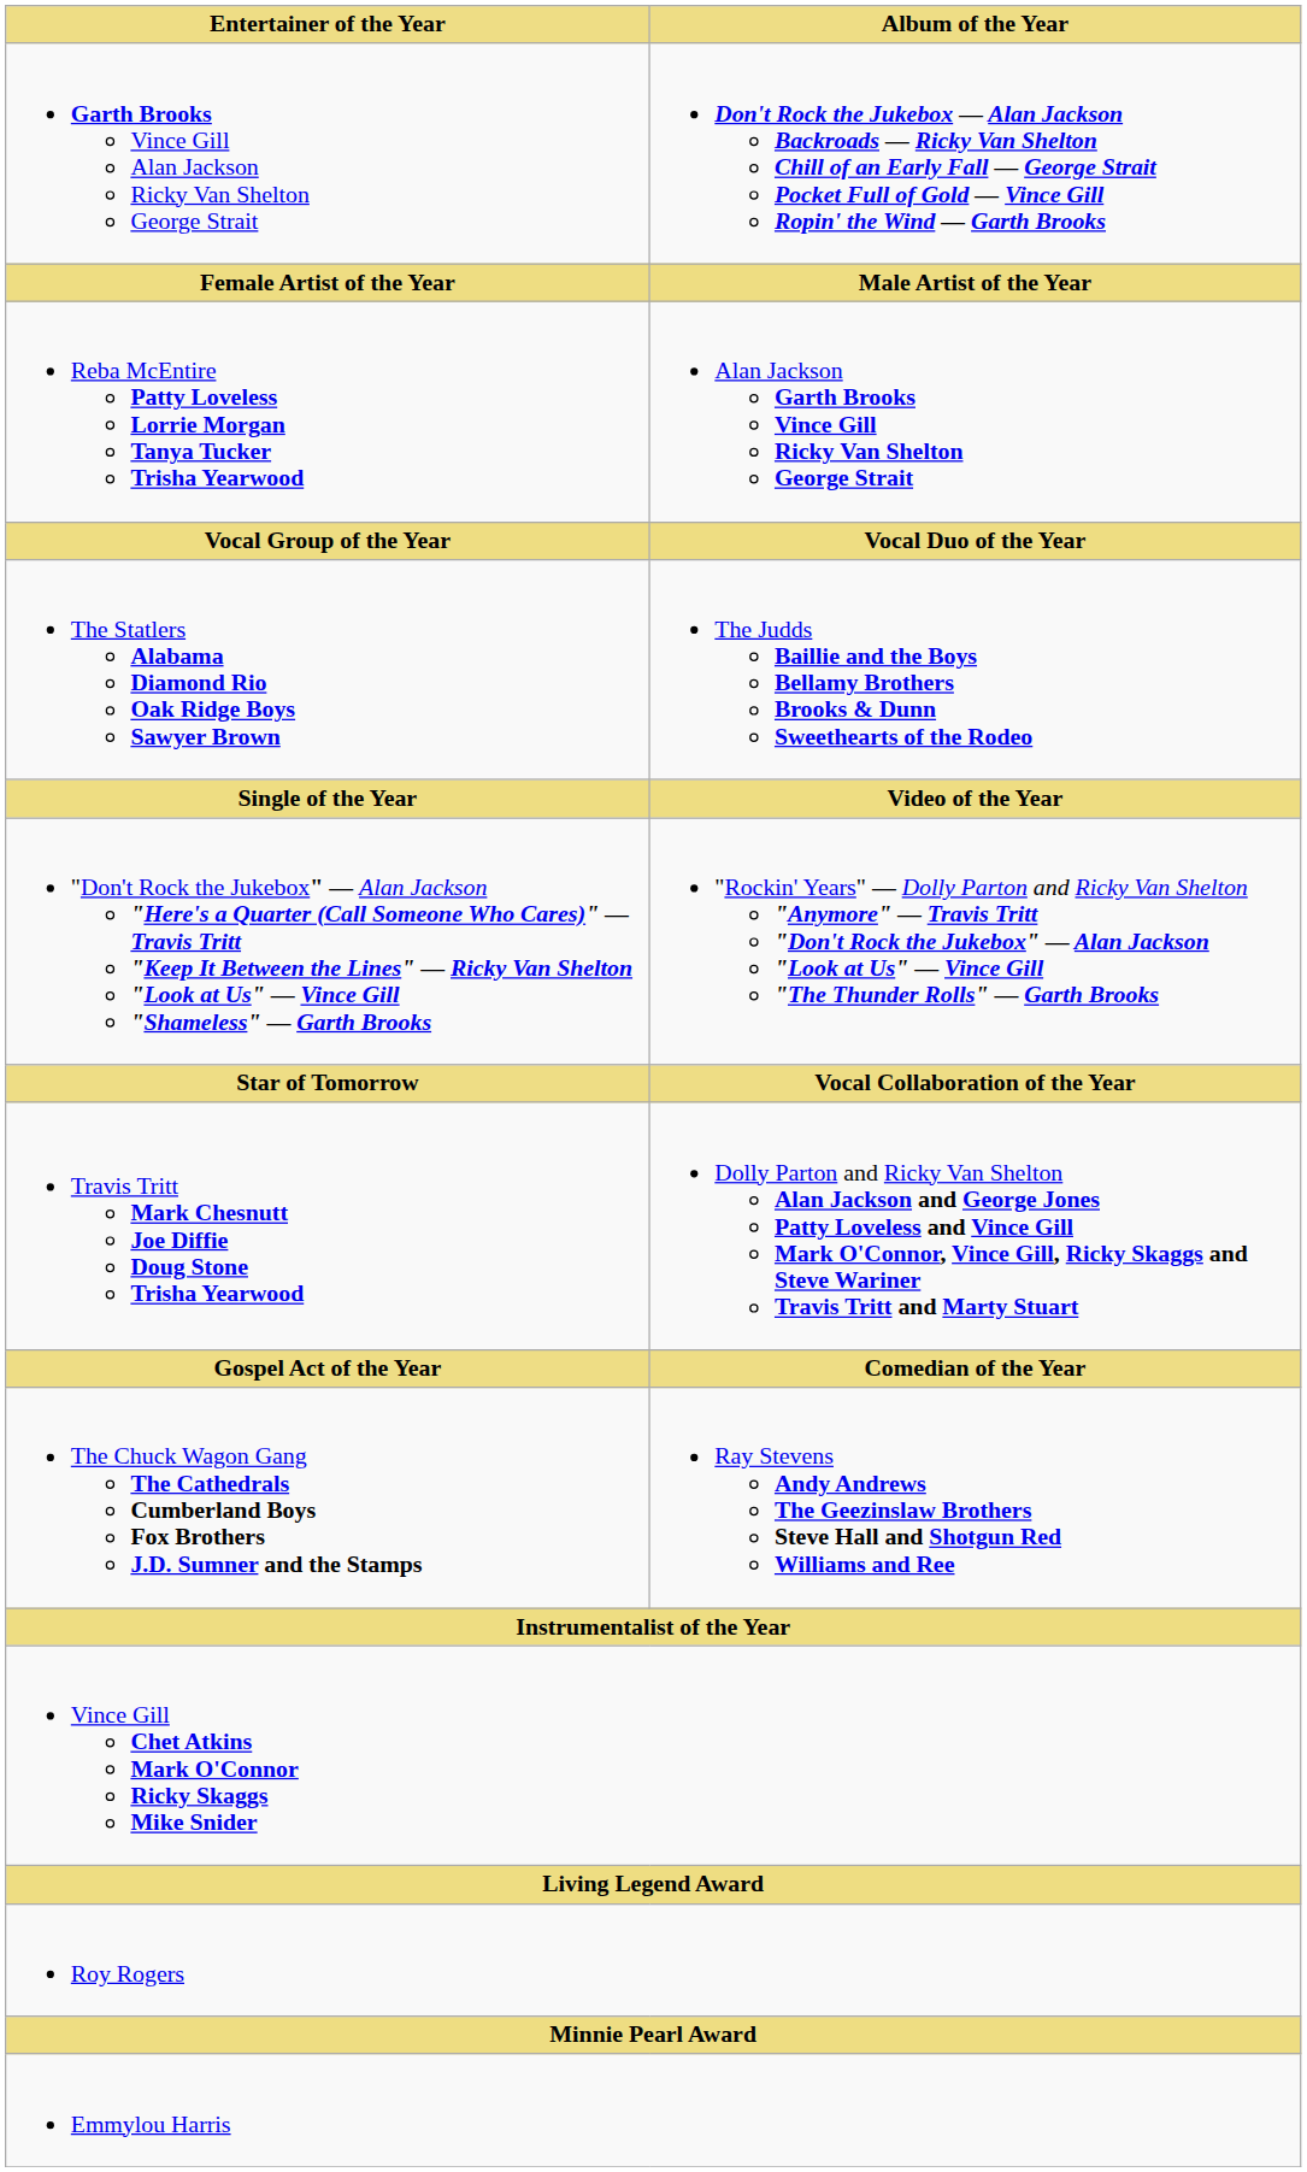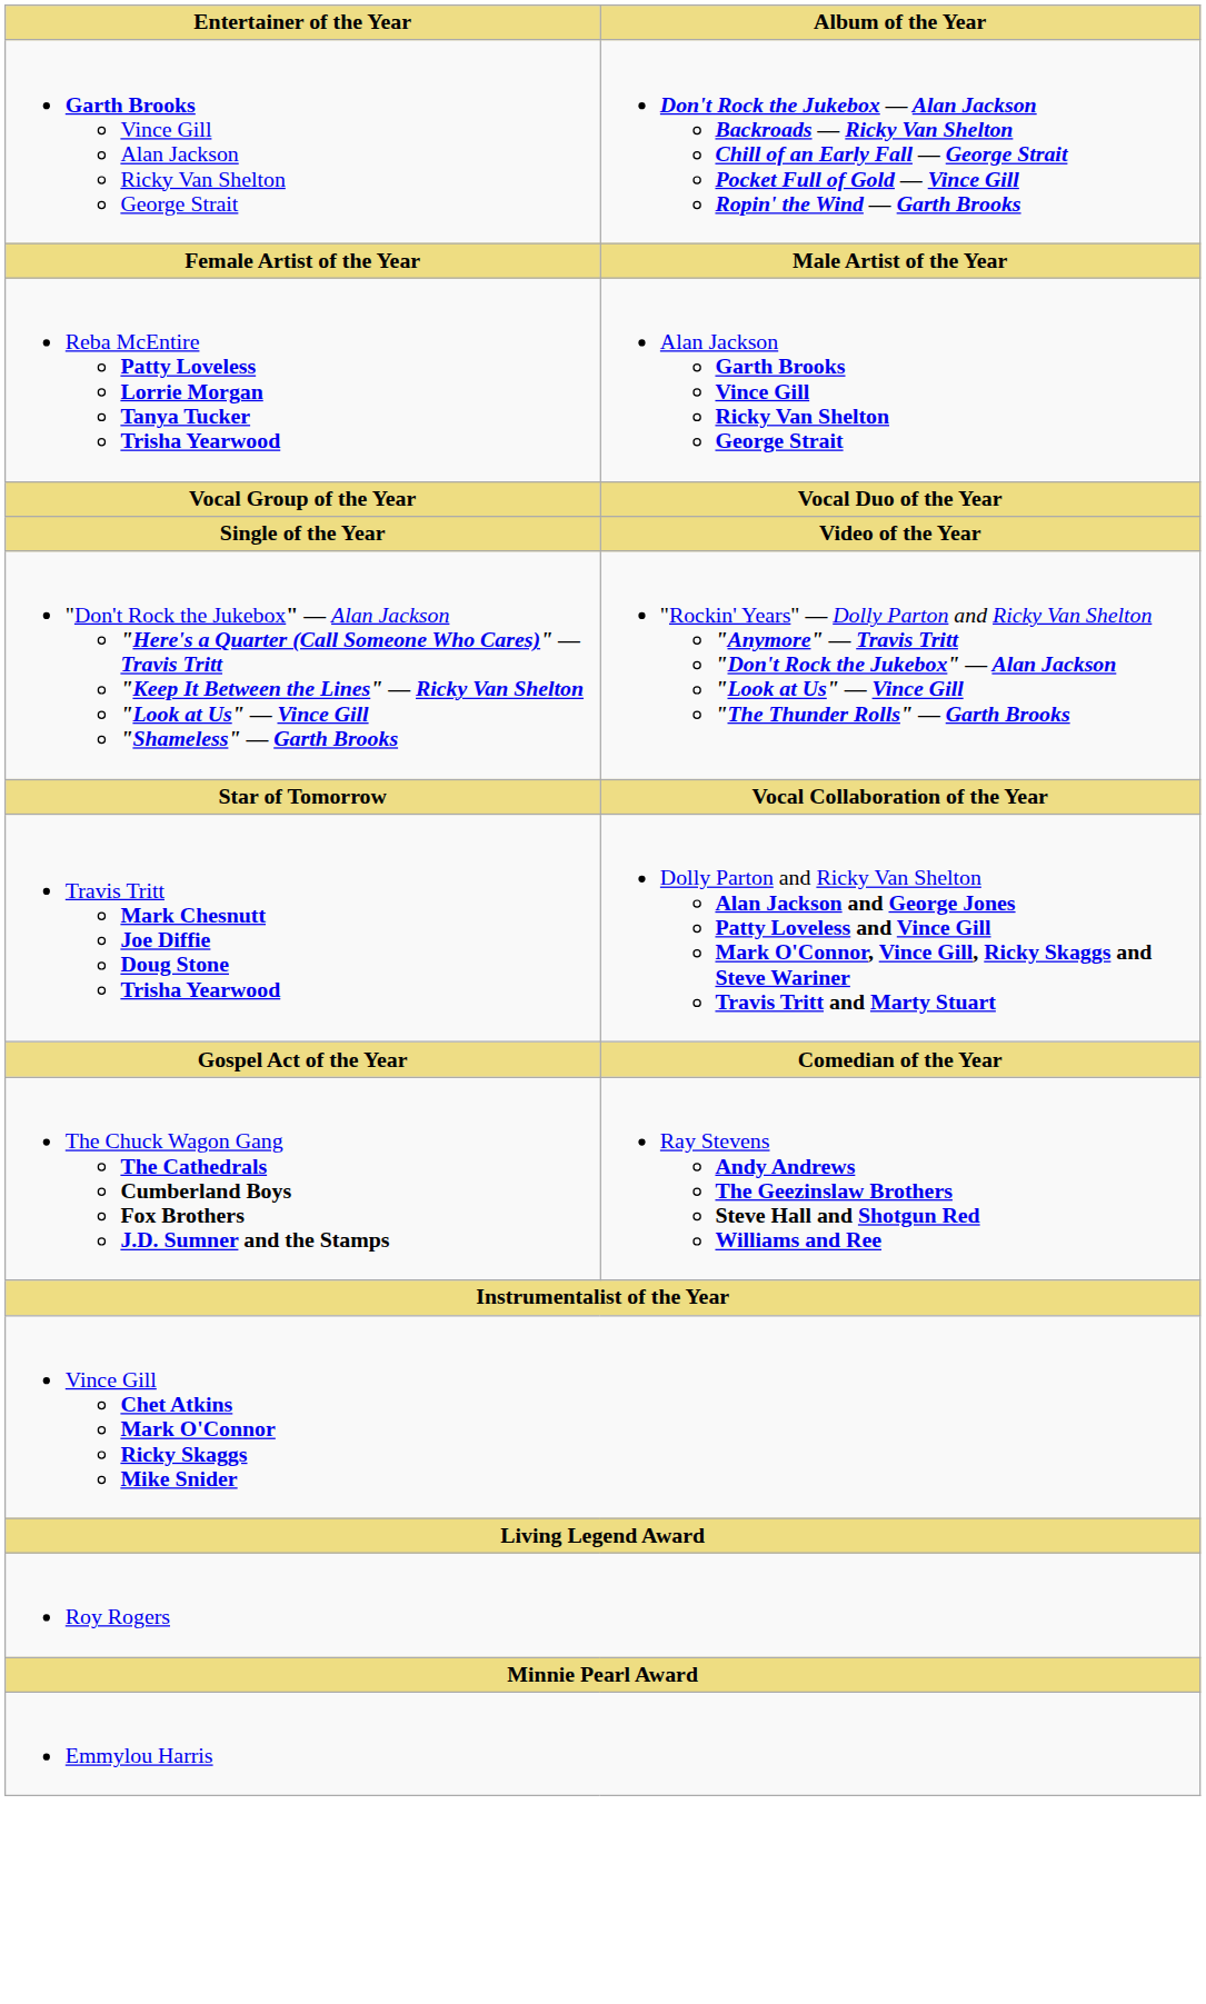 <table class="wikitable">
 <tr>
 <th style="background:#EEDD85; width=50%">Entertainer of the Year</th>
 <th style="background:#EEDD85; width=50%">Album of the Year</th>
 </tr>
 <tr>
 <td style="vertical-align:top"><br><ul><li><strong><a href='#'>Garth Brooks</a></strong><ul><li><a href='#'>Vince Gill</a></li><li><a href='#'>Alan Jackson</a></li><li><a href='#'>Ricky Van Shelton</a></li><li><a href='#'>George Strait</a></li></ul></li></ul></td>
 <td style="vertical-align:top"><br><ul><li><strong><em><a href='#'>Don't Rock the Jukebox</a><em> — <a href='#'>Alan Jackson</a><strong><ul><li></em><a href='#'>Backroads</a><em> — <a href='#'>Ricky Van Shelton</a></li><li></em><a href='#'>Chill of an Early Fall</a><em> — <a href='#'>George Strait</a></li><li></em><a href='#'>Pocket Full of Gold</a><em> — <a href='#'>Vince Gill</a></li><li></em><a href='#'>Ropin' the Wind</a><em> — <a href='#'>Garth Brooks</a></li></ul></li></ul></td>
 </tr>
 <tr>
 <th style="background:#EEDD82; width=50%">Female Artist of the Year</th>
 <th style="background:#EEDD82; width=50%">Male Artist of the Year</th>
 </tr>
 <tr>
 <td style="vertical-align:top"><br><ul><li></strong><a href='#'>Reba McEntire</a><strong><ul><li><a href='#'>Patty Loveless</a></li><li><a href='#'>Lorrie Morgan</a></li><li><a href='#'>Tanya Tucker</a></li><li><a href='#'>Trisha Yearwood</a></li></ul></li></ul></td>
 <td style="vertical-align:top"><br><ul><li></strong><a href='#'>Alan Jackson</a><strong><ul><li><a href='#'>Garth Brooks</a></li><li><a href='#'>Vince Gill</a></li><li><a href='#'>Ricky Van Shelton</a></li><li><a href='#'>George Strait</a></li></ul></li></ul></td>
 </tr>
 <tr>
 <th style="background:#EEDD82; width=50%">Vocal Group of the Year</th>
 <th style="background:#EEDD82; width=50%">Vocal Duo of the Year</th>
-</tr>
-<tr>
-<td style="vertical-align:top"><br><ul><li></strong><a href='#'>The Statlers</a><strong><ul><li><a href='#'>Alabama</a></li><li><a href='#'>Diamond Rio</a></li><li><a href='#'>Oak Ridge Boys</a></li><li><a href='#'>Sawyer Brown</a></li></ul></li></ul></td>
-<td style="vertical-align:top"><br><ul><li></strong><a href='#'>The Judds</a><strong><ul><li><a href='#'>Baillie and the Boys</a></li><li><a href='#'>Bellamy Brothers</a></li><li><a href='#'>Brooks & Dunn</a></li><li><a href='#'>Sweethearts of the Rodeo</a></li></ul></li></ul></td>
 </tr>
 <tr>
 <th style="background:#EEDD82; width=50%">Single of the Year</th>
 <th style="background:#EEDD82; width=50%">Video of the Year</th>
 </tr>
 <tr>
 <td style="vertical-align:top"><br><ul><li>"</strong><a href='#'>Don't Rock the Jukebox</a><strong>" </em>—<em> </strong><a href='#'>Alan Jackson</a><strong><ul><li>"<a href='#'>Here's a Quarter (Call Someone Who Cares)</a>" </em>—<em> <a href='#'>Travis Tritt</a></li><li>"<a href='#'>Keep It Between the Lines</a>" </em>—<em> <a href='#'>Ricky Van Shelton</a></li><li>"<a href='#'>Look at Us</a>" </em>—<em> <a href='#'>Vince Gill</a></li><li>"<a href='#'>Shameless</a>" </em>—<em> <a href='#'>Garth Brooks</a></li></ul></li></ul></td>
 <td style="vertical-align:top"><br><ul><li></strong>"<a href='#'>Rockin' Years</a>"<strong> </em>—<em> </strong><a href='#'>Dolly Parton</a><strong> </strong>and<strong> </strong><a href='#'>Ricky Van Shelton</a><strong><ul><li>"<a href='#'>Anymore</a>" </em>—<em> <a href='#'>Travis Tritt</a></li><li>"<a href='#'>Don't Rock the Jukebox</a>" </em>—<em> <a href='#'>Alan Jackson</a></li><li>"<a href='#'>Look at Us</a>" </em>—<em> <a href='#'>Vince Gill</a></li><li>"<a href='#'>The Thunder Rolls</a>" </em>—<em> <a href='#'>Garth Brooks</a></li></ul></li></ul></td>
 </tr>
 <tr>
 <th style="background:#EEDD85; width=50%">Star of Tomorrow</th>
 <th style="background:#EEDD85; width=50%">Vocal Collaboration of the Year</th>
 </tr>
 <tr>
 <td><br><ul><li></strong><a href='#'>Travis Tritt</a><strong><ul><li><a href='#'>Mark Chesnutt</a></li><li><a href='#'>Joe Diffie</a></li><li><a href='#'>Doug Stone</a></li><li><a href='#'>Trisha Yearwood</a></li></ul></li></ul></td>
 <td><br><ul><li></strong><a href='#'>Dolly Parton</a><strong> </strong>and<strong> </strong><a href='#'>Ricky Van Shelton</a><strong><ul><li><a href='#'>Alan Jackson</a> and <a href='#'>George Jones</a></li><li><a href='#'>Patty Loveless</a> and <a href='#'>Vince Gill</a></li><li><a href='#'>Mark O'Connor</a>, <a href='#'>Vince Gill</a>, <a href='#'>Ricky Skaggs</a> and <a href='#'>Steve Wariner</a></li><li><a href='#'>Travis Tritt</a> and <a href='#'>Marty Stuart</a></li></ul></li></ul></td>
 </tr>
 <tr>
 <th style="background:#EEDD85; width=50%">Gospel Act of the Year</th>
 <th style="background:#EEDD85; width=50%">Comedian of the Year</th>
 </tr>
 <tr>
 <td><br><ul><li></strong><a href='#'>The Chuck Wagon Gang</a><strong><ul><li><a href='#'>The Cathedrals</a></li><li>Cumberland Boys</li><li>Fox Brothers</li><li><a href='#'>J.D. Sumner</a> and the Stamps</li></ul></li></ul></td>
 <td><br><ul><li></strong><a href='#'>Ray Stevens</a><strong><ul><li><a href='#'>Andy Andrews</a></li><li><a href='#'>The Geezinslaw Brothers</a></li><li>Steve Hall and <a href='#'>Shotgun Red</a></li><li><a href='#'>Williams and Ree</a></li></ul></li></ul></td>
 </tr>
 <tr>
 <th colspan="2" style="background:#EEDD82; width=50%">Instrumentalist of the Year</th>
 </tr>
 <tr>
 <td colspan="2"><br><ul><li></strong><a href='#'>Vince Gill</a><strong><ul><li><a href='#'>Chet Atkins</a></li><li><a href='#'>Mark O'Connor</a></li><li><a href='#'>Ricky Skaggs</a></li><li><a href='#'>Mike Snider</a></li></ul></li></ul></td>
 </tr>
 <tr>
 <th colspan="2" style="background:#EEDD82; width=50%">Living Legend Award</th>
 </tr>
 <tr>
 <td colspan="2"><br><ul><li></strong><a href='#'>Roy Rogers</a><strong></li></ul></td>
 </tr>
 <tr>
 <th colspan="2" style="background:#EEDD82; width=50%">Minnie Pearl Award</th>
 </tr>
 <tr>
 <td colspan="2"><br><ul><li></strong><a href='#'>Emmylou Harris</a><strong></li></ul></td>
 </tr>
 </table>
